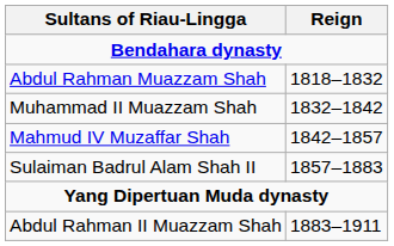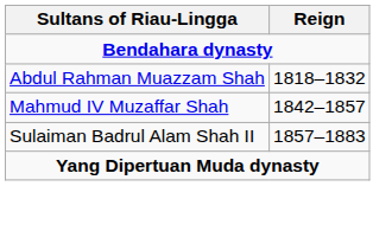 <table class="wikitable">
 <tr>
 <th>Sultans of Riau-Lingga</th>
 <th>Reign</th>
 </tr>
 <tr>
 <td colspan="2" style="text-align:center;"><strong><a href='#'>Bendahara dynasty</a></strong></td>
 </tr>
 <tr>
 <td><a href='#'>Abdul Rahman Muazzam Shah</a></td>
 <td>1818–1832</td>
 </tr>
 <tr>
-<td>Muhammad II Muazzam Shah</td>
-<td>1832–1842</td>
-</tr>
-<tr>
 <td><a href='#'>Mahmud IV Muzaffar Shah</a></td>
 <td>1842–1857</td>
 </tr>
 <tr>
 <td>Sulaiman Badrul Alam Shah II</td>
 <td>1857–1883</td>
 </tr>
 <tr>
 <td colspan="2" style="text-align:center;"><strong>Yang Dipertuan Muda dynasty</strong></td>
 </tr>
-<tr>
-<td>Abdul Rahman II Muazzam Shah</td>
-<td>1883–1911</td>
-</tr>
 </table>
